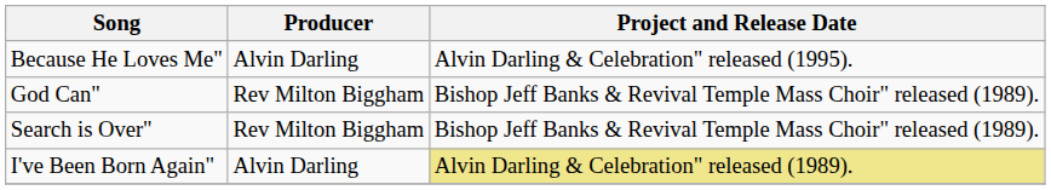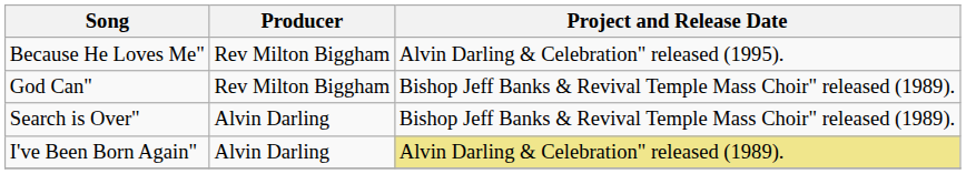 <table class="wikitable">
 <tr>
 <th>Song</th>
 <th>Producer</th>
 <th>Project and Release Date</th>
 </tr>
 <tr>
 <td>Because He Loves Me"</td>
-<td>Alvin Darling</td>
+<td>Rev Milton Biggham</td>
 <td>Alvin Darling & Celebration" released (1995).</td>
 </tr>
 <tr>
 <td>God Can"</td>
 <td>Rev Milton Biggham</td>
 <td>Bishop Jeff Banks & Revival Temple Mass Choir" released (1989).</td>
 </tr>
 <tr>
 <td>Search is Over"</td>
-<td>Rev Milton Biggham</td>
+<td>Alvin Darling</td>
 <td>Bishop Jeff Banks & Revival Temple Mass Choir" released (1989).</td>
 </tr>
 <tr>
 <td>I've Been Born Again"</td>
 <td>Alvin Darling</td>
 <td style="background: khaki;">Alvin Darling & Celebration" released (1989).</td>
 </tr>
 <tr>
 </tr>
 </table>
